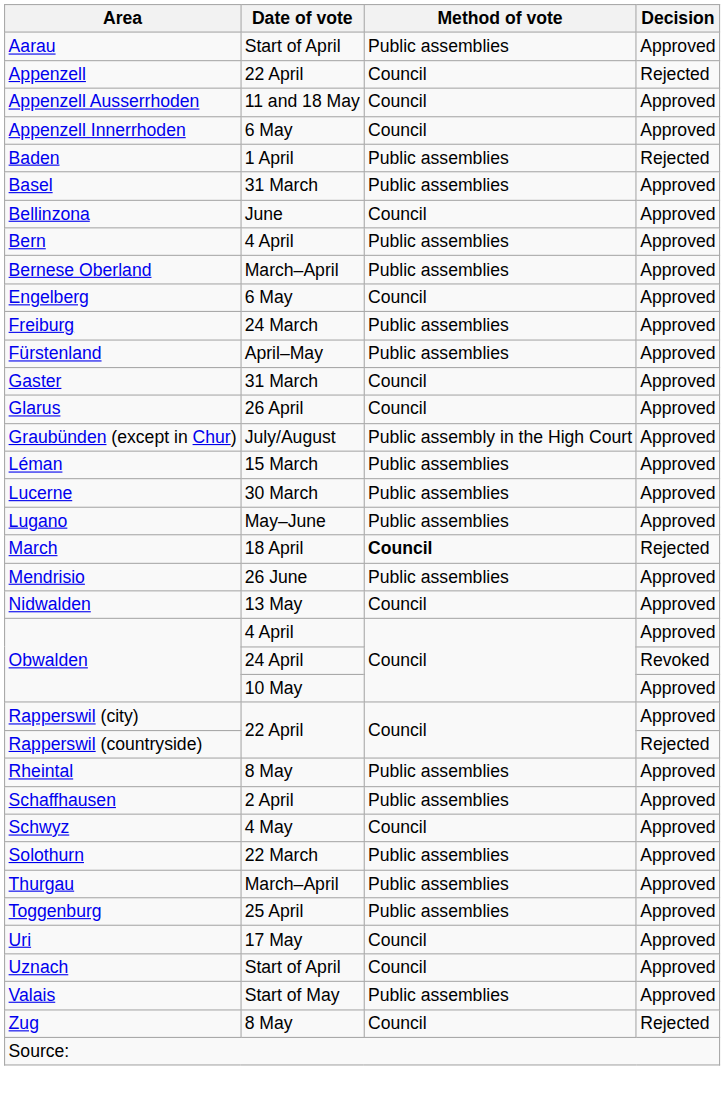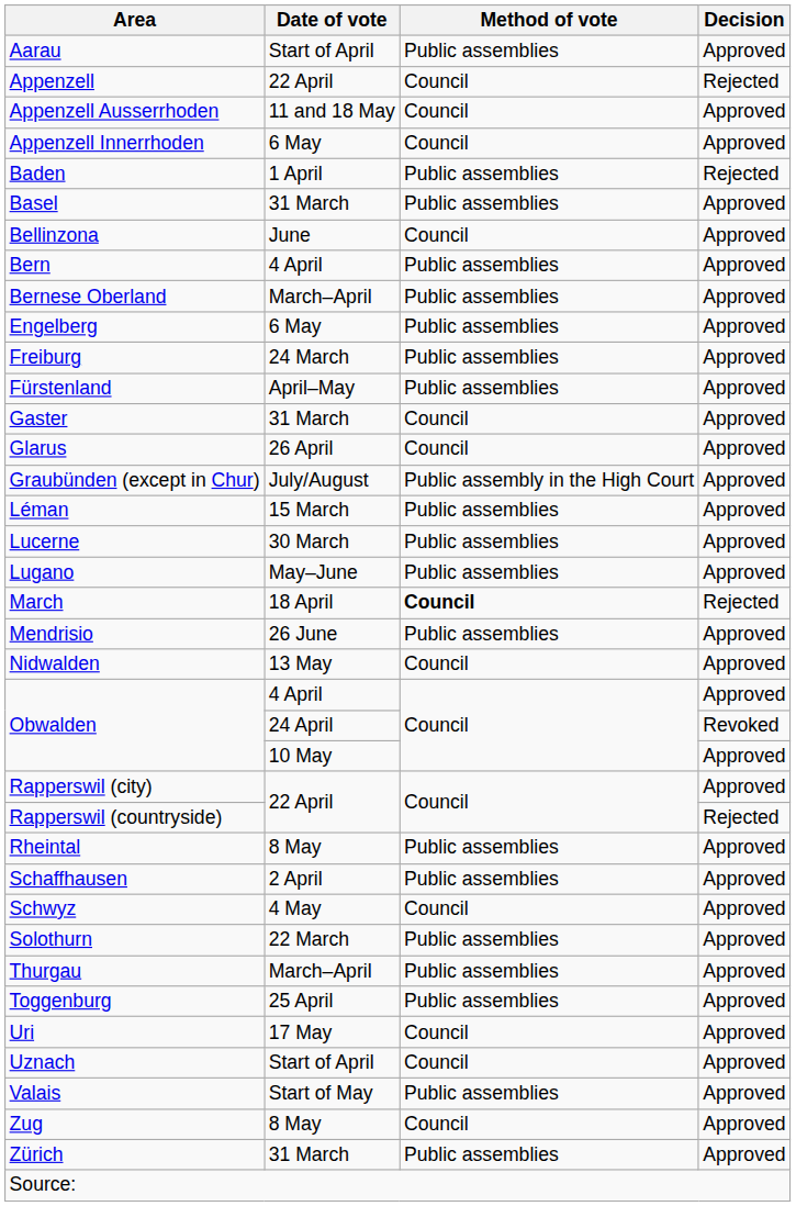 <table class=wikitable>
 <tr>
 <th>Area</th>
 <th>Date of vote</th>
 <th>Method of vote</th>
 <th>Decision</th>
 </tr>
 <tr>
 <td><a href='#'>Aarau</a></td>
 <td>Start of April</td>
 <td>Public assemblies</td>
 <td>Approved</td>
 </tr>
 <tr>
 <td><a href='#'>Appenzell</a></td>
 <td>22 April</td>
 <td>Council</td>
 <td>Rejected</td>
 </tr>
 <tr>
 <td><a href='#'>Appenzell Ausserrhoden</a></td>
 <td>11 and 18 May</td>
 <td>Council</td>
 <td>Approved</td>
 </tr>
 <tr>
 <td><a href='#'>Appenzell Innerrhoden</a></td>
 <td>6 May</td>
 <td>Council</td>
 <td>Approved</td>
 </tr>
 <tr>
 <td><a href='#'>Baden</a></td>
 <td>1 April</td>
 <td>Public assemblies</td>
 <td>Rejected</td>
 </tr>
 <tr>
 <td><a href='#'>Basel</a></td>
 <td>31 March</td>
 <td>Public assemblies</td>
 <td>Approved</td>
 </tr>
 <tr>
 <td><a href='#'>Bellinzona</a></td>
 <td>June</td>
 <td>Council</td>
 <td>Approved</td>
 </tr>
 <tr>
 <td><a href='#'>Bern</a></td>
 <td>4 April</td>
 <td>Public assemblies</td>
 <td>Approved</td>
 </tr>
 <tr>
 <td><a href='#'>Bernese Oberland</a></td>
 <td>March–April</td>
 <td>Public assemblies</td>
 <td>Approved</td>
 </tr>
 <tr>
 <td><a href='#'>Engelberg</a></td>
 <td>6 May</td>
-<td>Council</td>
+<td>Public assemblies</td>
 <td>Approved</td>
 </tr>
 <tr>
 <td><a href='#'>Freiburg</a></td>
 <td>24 March</td>
 <td>Public assemblies</td>
 <td>Approved</td>
 </tr>
 <tr>
 <td><a href='#'>Fürstenland</a></td>
 <td>April–May</td>
 <td>Public assemblies</td>
 <td>Approved</td>
 </tr>
 <tr>
 <td><a href='#'>Gaster</a></td>
 <td>31 March</td>
 <td>Council</td>
 <td>Approved</td>
 </tr>
 <tr>
 <td><a href='#'>Glarus</a></td>
 <td>26 April</td>
 <td>Council</td>
 <td>Approved</td>
 </tr>
 <tr>
 <td><a href='#'>Graubünden</a> (except in <a href='#'>Chur</a>)</td>
 <td>July/August</td>
 <td>Public assembly in the High Court</td>
 <td>Approved</td>
 </tr>
 <tr>
 <td><a href='#'>Léman</a></td>
 <td>15 March</td>
 <td>Public assemblies</td>
 <td>Approved</td>
 </tr>
 <tr>
 <td><a href='#'>Lucerne</a></td>
 <td>30 March</td>
 <td>Public assemblies</td>
 <td>Approved</td>
 </tr>
 <tr>
 <td><a href='#'>Lugano</a></td>
 <td>May–June</td>
 <td>Public assemblies</td>
 <td>Approved</td>
 </tr>
 <tr>
 <td><a href='#'>March</a></td>
 <td>18 April</td>
 <td><strong>Council</strong></td>
 <td>Rejected</td>
 </tr>
 <tr>
 <td><a href='#'>Mendrisio</a></td>
 <td>26 June</td>
 <td>Public assemblies</td>
 <td>Approved</td>
 </tr>
 <tr>
 <td><a href='#'>Nidwalden</a></td>
 <td>13 May</td>
 <td>Council</td>
 <td>Approved</td>
 </tr>
 <tr>
 <td rowspan=3><a href='#'>Obwalden</a></td>
 <td>4 April</td>
 <td rowspan=3>Council</td>
 <td>Approved</td>
 </tr>
 <tr>
 <td>24 April</td>
 <td>Revoked</td>
 </tr>
 <tr>
 <td>10 May</td>
 <td>Approved</td>
 </tr>
 <tr>
 <td><a href='#'>Rapperswil</a> (city)</td>
 <td rowspan=2>22 April</td>
 <td rowspan=2>Council</td>
 <td>Approved</td>
 </tr>
 <tr>
 <td><a href='#'>Rapperswil</a> (countryside)</td>
 <td>Rejected</td>
 </tr>
 <tr>
 <td><a href='#'>Rheintal</a></td>
 <td>8 May</td>
 <td>Public assemblies</td>
 <td>Approved</td>
 </tr>
 <tr>
 <td><a href='#'>Schaffhausen</a></td>
 <td>2 April</td>
 <td>Public assemblies</td>
 <td>Approved</td>
 </tr>
 <tr>
 <td><a href='#'>Schwyz</a></td>
 <td>4 May</td>
 <td>Council</td>
 <td>Approved</td>
 </tr>
 <tr>
 <td><a href='#'>Solothurn</a></td>
 <td>22 March</td>
 <td>Public assemblies</td>
 <td>Approved</td>
 </tr>
 <tr>
 <td><a href='#'>Thurgau</a></td>
 <td>March–April</td>
 <td>Public assemblies</td>
 <td>Approved</td>
 </tr>
 <tr>
 <td><a href='#'>Toggenburg</a></td>
 <td>25 April</td>
 <td>Public assemblies</td>
 <td>Approved</td>
 </tr>
 <tr>
 <td><a href='#'>Uri</a></td>
 <td>17 May</td>
 <td>Council</td>
 <td>Approved</td>
 </tr>
 <tr>
 <td><a href='#'>Uznach</a></td>
 <td>Start of April</td>
 <td>Council</td>
 <td>Approved</td>
 </tr>
 <tr>
 <td><a href='#'>Valais</a></td>
 <td>Start of May</td>
 <td>Public assemblies</td>
 <td>Approved</td>
 </tr>
 <tr>
 <td><a href='#'>Zug</a></td>
 <td>8 May</td>
 <td>Council</td>
-<td>Rejected</td>
+<td>Approved</td>
+</tr>
+<tr>
+<td><a href='#'>Zürich</a></td>
+<td>31 March</td>
+<td>Public assemblies</td>
+<td>Approved</td>
 </tr>
 <tr>
 <td align=left colspan=4>Source: </td>
 </tr>
 </table>
